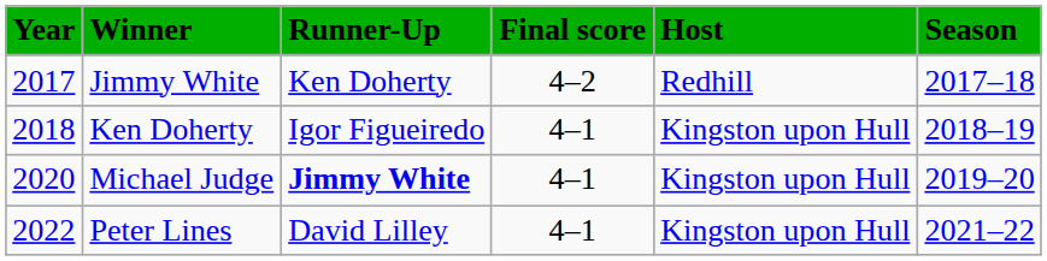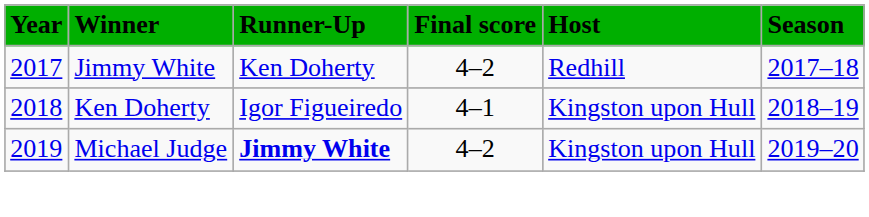 <table class="wikitable" style="margin: auto">
 <tr>
 <th style="text-align: center; background-color: #00af00">Year</th>
 <th style="text-align: left; background-color: #00af00">Winner</th>
 <th style="text-align: left; background-color: #00af00">Runner-Up</th>
 <th style="text-align: left; background-color: #00af00">Final score</th>
 <th style="text-align: left; background-color: #00af00">Host</th>
 <th style="text-align: left; background-color: #00af00">Season</th>
 </tr>
 <tr>
 <td><a href='#'>2017</a></td>
 <td> <a href='#'>Jimmy White</a></td>
 <td> <a href='#'>Ken Doherty</a></td>
 <td style="text-align: center">4–2</td>
 <td><a href='#'>Redhill</a></td>
 <td><a href='#'>2017–18</a></td>
 </tr>
 <tr>
 <td><a href='#'>2018</a></td>
 <td> <a href='#'>Ken Doherty</a></td>
 <td> <a href='#'>Igor Figueiredo</a></td>
 <td style="text-align: center">4–1</td>
 <td><a href='#'>Kingston upon Hull</a></td>
 <td><a href='#'>2018–19</a></td>
 </tr>
 <tr>
-<td><a href='#'>2020</a></td>
+<td><a href='#'>2019</a></td>
 <td> <a href='#'>Michael Judge</a></td>
 <td><strong> <a href='#'>Jimmy White</a></strong></td>
-<td style="text-align: center">4–1</td>
+<td style="text-align: center">4–2</td>
 <td><a href='#'>Kingston upon Hull</a></td>
 <td><a href='#'>2019–20</a></td>
 </tr>
-<tr>
-<td><a href='#'>2022</a></td>
-<td> <a href='#'>Peter Lines</a></td>
-<td> <a href='#'>David Lilley</a></td>
-<td style="text-align: center">4–1</td>
-<td><a href='#'>Kingston upon Hull</a></td>
-<td><a href='#'>2021–22</a></td>
-</tr>
 </table>
